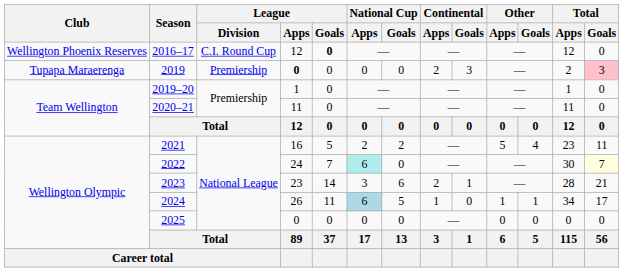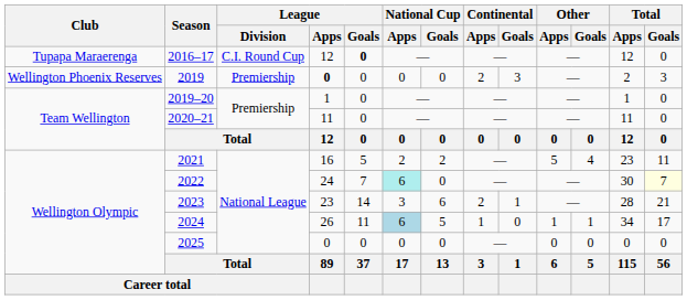 <table class="wikitable" style="text-align:center;">
 <tr>
 <th rowspan="2">Club</th>
 <th rowspan="2">Season</th>
 <th colspan="3">League</th>
 <th colspan="2">National Cup</th>
 <th colspan="2">Continental</th>
 <th colspan="2">Other</th>
 <th colspan="2">Total</th>
 </tr>
 <tr>
 <th>Division</th>
 <th>Apps</th>
 <th>Goals</th>
 <th>Apps</th>
 <th>Goals</th>
 <th>Apps</th>
 <th>Goals</th>
 <th>Apps</th>
 <th>Goals</th>
 <th>Apps</th>
 <th>Goals</th>
 </tr>
 <tr>
-<td><a href='#'>Wellington Phoenix Reserves</a></td>
+<td><a href='#'>Tupapa Maraerenga</a></td>
 <td><a href='#'>2016–17</a></td>
 <td><a href='#'>C.I. Round Cup</a></td>
 <td>12</td>
 <td><strong>0</strong></td>
 <td colspan=2>—</td>
 <td colspan=2>—</td>
 <td colspan=2>—</td>
 <td>12</td>
 <td>0</td>
 </tr>
 <tr>
-<td><a href='#'>Tupapa Maraerenga</a></td>
+<td><a href='#'>Wellington Phoenix Reserves</a></td>
 <td><a href='#'>2019</a></td>
 <td><a href='#'>Premiership</a></td>
 <td><strong>0</strong></td>
 <td>0</td>
 <td>0</td>
 <td>0</td>
 <td>2</td>
 <td>3</td>
 <td colspan=2>—</td>
 <td>2</td>
-<td style="background: pink;">3</td>
+<td>3</td>
 </tr>
 <tr>
 <td rowspan=3><a href='#'>Team Wellington</a></td>
 <td><a href='#'>2019–20</a></td>
 <td rowspan=2>Premiership</td>
 <td>1</td>
 <td>0</td>
 <td colspan=2>—</td>
 <td colspan=2>—</td>
 <td colspan=2>—</td>
 <td>1</td>
 <td>0</td>
 </tr>
 <tr>
 <td><a href='#'>2020–21</a></td>
 <td>11</td>
 <td>0</td>
 <td colspan=2>—</td>
 <td colspan=2>—</td>
 <td colspan=2>—</td>
 <td>11</td>
 <td>0</td>
 </tr>
 <tr>
 <th colspan=2>Total</th>
 <th>12</th>
 <th>0</th>
 <th>0</th>
 <th>0</th>
 <th>0</th>
 <th>0</th>
 <th>0</th>
 <th>0</th>
 <th>12</th>
 <th>0</th>
 </tr>
 <tr>
 <td rowspan=6><a href='#'>Wellington Olympic</a></td>
 <td><a href='#'>2021</a></td>
 <td rowspan=5><a href='#'>National League</a></td>
 <td>16</td>
 <td>5</td>
 <td>2</td>
 <td>2</td>
 <td colspan=2>—</td>
 <td>5</td>
 <td>4</td>
 <td>23</td>
 <td>11</td>
 </tr>
 <tr>
 <td><a href='#'>2022</a></td>
 <td>24</td>
 <td>7</td>
 <td style="background: paleturquoise;">6</td>
 <td>0</td>
 <td colspan=2>—</td>
 <td colspan=2>—</td>
 <td>30</td>
 <td style="background: lightyellow;">7</td>
 </tr>
 <tr>
 <td><a href='#'>2023</a></td>
 <td>23</td>
 <td>14</td>
 <td>3</td>
 <td>6</td>
 <td>2</td>
 <td>1</td>
 <td colspan=2>—</td>
 <td>28</td>
 <td>21</td>
 </tr>
 <tr>
 <td><a href='#'>2024</a></td>
 <td>26</td>
 <td>11</td>
 <td style="background: lightblue;">6</td>
 <td>5</td>
 <td>1</td>
 <td>0</td>
 <td>1</td>
 <td>1</td>
 <td>34</td>
 <td>17</td>
 </tr>
 <tr>
 <td><a href='#'>2025</a></td>
 <td>0</td>
 <td>0</td>
 <td>0</td>
 <td>0</td>
 <td colspan=2>—</td>
 <td>0</td>
 <td>0</td>
 <td>0</td>
 <td>0</td>
 </tr>
 <tr>
 <th colspan=2>Total</th>
 <th>89</th>
 <th>37</th>
 <th>17</th>
 <th>13</th>
 <th>3</th>
 <th>1</th>
 <th>6</th>
 <th>5</th>
 <th>115</th>
 <th>56</th>
 </tr>
 <tr>
 <th colspan=3>Career total</th>
 <th></th>
 <th></th>
 <th></th>
 <th></th>
 <th></th>
 <th></th>
 <th></th>
 <th></th>
 <th></th>
 <th></th>
 </tr>
 </table>
